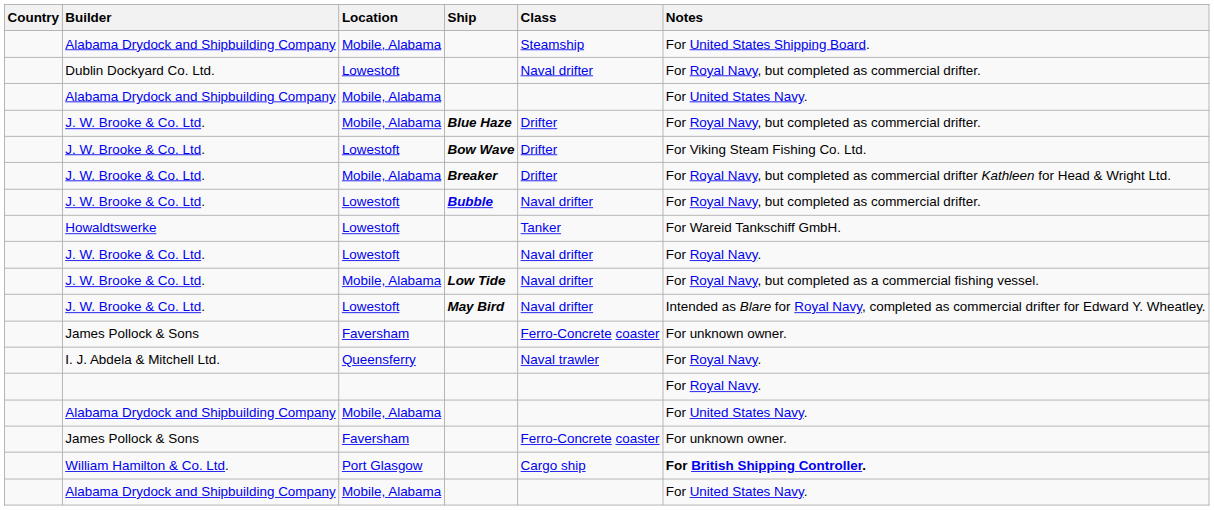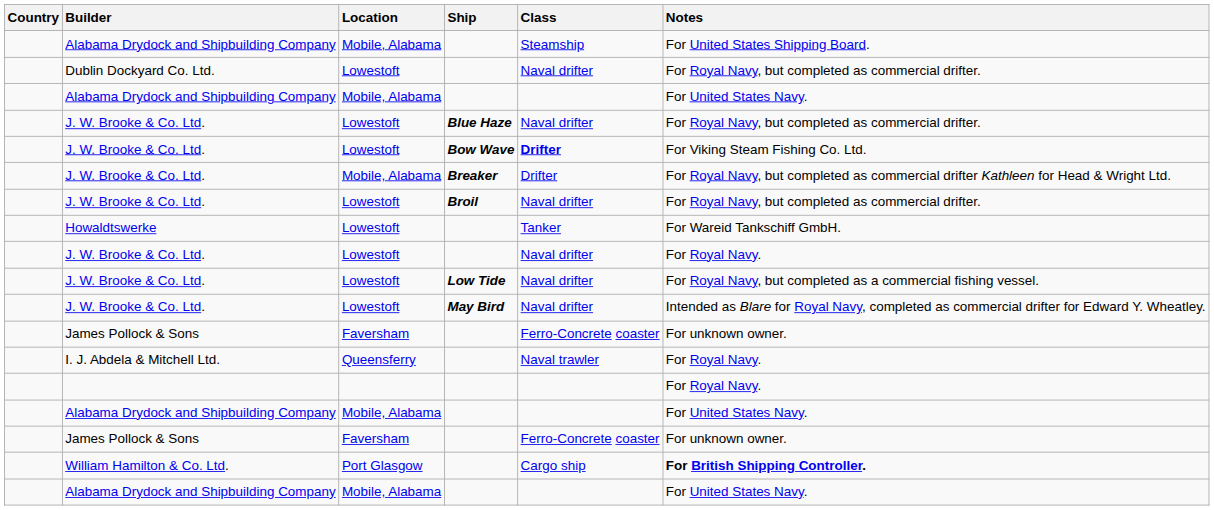 <table class="wikitable sortable" style="font-size:1.00em; line-height:1.5em;">
 <tr>
 <th style="text-align: left;">Country</th>
 <th style="text-align: left;">Builder</th>
 <th style="text-align: left;">Location</th>
 <th style="text-align: left;">Ship</th>
 <th style="text-align: left;">Class</th>
 <th style="text-align: left;">Notes</th>
 </tr>
 <tr ---->
 <td></td>
 <td><a href='#'>Alabama Drydock and Shipbuilding Company</a></td>
 <td><a href='#'>Mobile, Alabama</a></td>
 <td><strong></strong></td>
 <td><a href='#'>Steamship</a></td>
 <td>For <a href='#'>United States Shipping Board</a>.</td>
 </tr>
 <tr ---->
 <td></td>
 <td>Dublin Dockyard Co. Ltd.</td>
 <td><a href='#'>Lowestoft</a></td>
 <td><strong></strong></td>
 <td><a href='#'>Naval drifter</a></td>
 <td>For <a href='#'>Royal Navy</a>, but completed as commercial drifter.</td>
 </tr>
 <tr ---->
 <td></td>
 <td><a href='#'>Alabama Drydock and Shipbuilding Company</a></td>
 <td><a href='#'>Mobile, Alabama</a></td>
 <td><strong></strong></td>
 <td></td>
 <td>For <a href='#'>United States Navy</a>.</td>
 </tr>
 <tr --->
 <td></td>
 <td><a href='#'>J. W. Brooke & Co. Ltd</a>.</td>
-<td><a href='#'>Mobile, Alabama</a></td>
+<td><a href='#'>Lowestoft</a></td>
 <td><strong><em>Blue Haze</em></strong></td>
-<td><a href='#'>Drifter</a></td>
+<td><a href='#'>Naval drifter</a></td>
 <td>For <a href='#'>Royal Navy</a>, but completed as commercial drifter.</td>
 </tr>
 <tr --->
 <td></td>
 <td><a href='#'>J. W. Brooke & Co. Ltd</a>.</td>
 <td><a href='#'>Lowestoft</a></td>
 <td><strong><em>Bow Wave</em></strong></td>
-<td><a href='#'>Drifter</a></td>
+<td><strong><a href='#'>Drifter</a></strong></td>
 <td>For Viking Steam Fishing Co. Ltd.</td>
 </tr>
 <tr --->
 <td></td>
 <td><a href='#'>J. W. Brooke & Co. Ltd</a>.</td>
 <td><a href='#'>Mobile, Alabama</a></td>
 <td><strong><em>Breaker</em></strong></td>
 <td><a href='#'>Drifter</a></td>
 <td>For <a href='#'>Royal Navy</a>, but completed as commercial drifter <em>Kathleen</em> for Head & Wright Ltd.</td>
 </tr>
 <tr --->
 <td></td>
 <td><a href='#'>J. W. Brooke & Co. Ltd</a>.</td>
 <td><a href='#'>Lowestoft</a></td>
-<td><strong><a href='#'><em>Bubble</em></a></strong></td>
+<td><strong><em>Broil</em></strong></td>
 <td><a href='#'>Naval drifter</a></td>
 <td>For <a href='#'>Royal Navy</a>, but completed as commercial drifter.</td>
 </tr>
 <tr ---->
 <td></td>
 <td><a href='#'>Howaldtswerke</a></td>
 <td><a href='#'>Lowestoft</a></td>
 <td><strong></strong></td>
 <td><a href='#'>Tanker</a></td>
 <td>For Wareid Tankschiff GmbH.</td>
 </tr>
 <tr --->
 <td></td>
 <td><a href='#'>J. W. Brooke & Co. Ltd</a>.</td>
 <td><a href='#'>Lowestoft</a></td>
 <td><strong></strong></td>
 <td><a href='#'>Naval drifter</a></td>
 <td>For <a href='#'>Royal Navy</a>.</td>
 </tr>
 <tr --->
 <td></td>
 <td><a href='#'>J. W. Brooke & Co. Ltd</a>.</td>
-<td><a href='#'>Mobile, Alabama</a></td>
+<td><a href='#'>Lowestoft</a></td>
 <td><strong><em>Low Tide</em></strong></td>
 <td><a href='#'>Naval drifter</a></td>
 <td>For <a href='#'>Royal Navy</a>, but completed as a commercial fishing vessel.</td>
 </tr>
 <tr --->
 <td></td>
 <td><a href='#'>J. W. Brooke & Co. Ltd</a>.</td>
 <td><a href='#'>Lowestoft</a></td>
 <td><strong><em>May Bird</em></strong></td>
 <td><a href='#'>Naval drifter</a></td>
 <td>Intended as <em>Blare</em> for <a href='#'>Royal Navy</a>, completed as commercial drifter for Edward Y. Wheatley.</td>
 </tr>
 <tr ---->
 <td></td>
 <td>James Pollock & Sons</td>
 <td><a href='#'>Faversham</a></td>
 <td><strong></strong></td>
 <td><a href='#'>Ferro-Concrete</a> <a href='#'>coaster</a></td>
 <td>For unknown owner.</td>
 </tr>
 <tr ---->
 <td></td>
 <td>I. J. Abdela & Mitchell Ltd.</td>
 <td><a href='#'>Queensferry</a></td>
 <td><strong></strong></td>
 <td><a href='#'>Naval trawler</a></td>
 <td>For <a href='#'>Royal Navy</a>.</td>
 </tr>
 <tr ---->
 <td></td>
 <td></td>
 <td></td>
 <td><strong></strong></td>
 <td></td>
 <td>For <a href='#'>Royal Navy</a>.</td>
 </tr>
 <tr ---->
 <td></td>
 <td><a href='#'>Alabama Drydock and Shipbuilding Company</a></td>
 <td><a href='#'>Mobile, Alabama</a></td>
 <td><strong></strong></td>
 <td></td>
 <td>For <a href='#'>United States Navy</a>.</td>
 </tr>
 <tr ---->
 <td></td>
 <td>James Pollock & Sons</td>
 <td><a href='#'>Faversham</a></td>
 <td><strong></strong></td>
 <td><a href='#'>Ferro-Concrete</a> <a href='#'>coaster</a></td>
 <td>For unknown owner.</td>
 </tr>
 <tr ---->
 <td></td>
 <td><a href='#'>William Hamilton & Co. Ltd</a>.</td>
 <td><a href='#'>Port Glasgow</a></td>
 <td><strong></strong></td>
 <td><a href='#'>Cargo ship</a></td>
 <td><strong>For <a href='#'>British Shipping Controller</a>.</strong></td>
 </tr>
 <tr ---->
 <td></td>
 <td><a href='#'>Alabama Drydock and Shipbuilding Company</a></td>
 <td><a href='#'>Mobile, Alabama</a></td>
 <td><strong></strong></td>
 <td></td>
 <td>For <a href='#'>United States Navy</a>.</td>
 </tr>
 </table>
